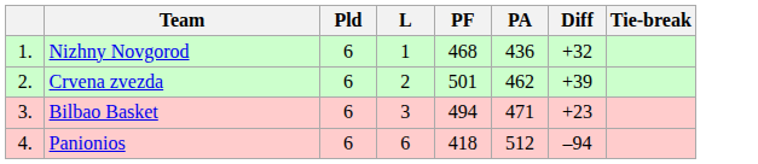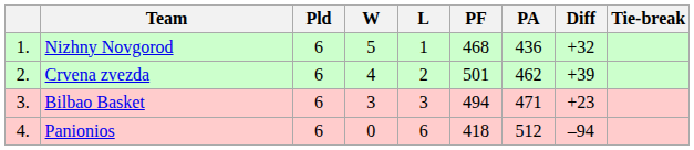 <table class="wikitable" style="text-align:center">
 <tr>
 <th width=25></th>
 <th width=220>Team</th>
 <th width=40>Pld</th>
+<th width=40>W</th>
 <th width=40>L</th>
 <th width=40>PF</th>
 <th width=40>PA</th>
 <th width=40>Diff</th>
 <th>Tie-break</th>
 </tr>
 <tr style="background:#ccffcc;">
 <td>1.</td>
 <td align=left> <a href='#'>Nizhny Novgorod</a></td>
 <td>6</td>
+<td>5</td>
 <td>1</td>
 <td>468</td>
 <td>436</td>
 <td>+32</td>
 <td></td>
 </tr>
 <tr style="background:#ccffcc;">
 <td>2.</td>
 <td align=left> <a href='#'>Crvena zvezda</a></td>
 <td>6</td>
+<td>4</td>
 <td>2</td>
 <td>501</td>
 <td>462</td>
 <td>+39</td>
 <td></td>
 </tr>
 <tr style="background:#ffcccc;">
 <td>3.</td>
 <td align=left> <a href='#'>Bilbao Basket</a></td>
 <td>6</td>
 <td>3</td>
+<td>3</td>
 <td>494</td>
 <td>471</td>
 <td>+23</td>
 <td></td>
 </tr>
 <tr style="background:#ffcccc;">
 <td>4.</td>
 <td align=left> <a href='#'>Panionios</a></td>
 <td>6</td>
+<td>0</td>
 <td>6</td>
 <td>418</td>
 <td>512</td>
 <td>–94</td>
 <td></td>
 </tr>
 </table>
